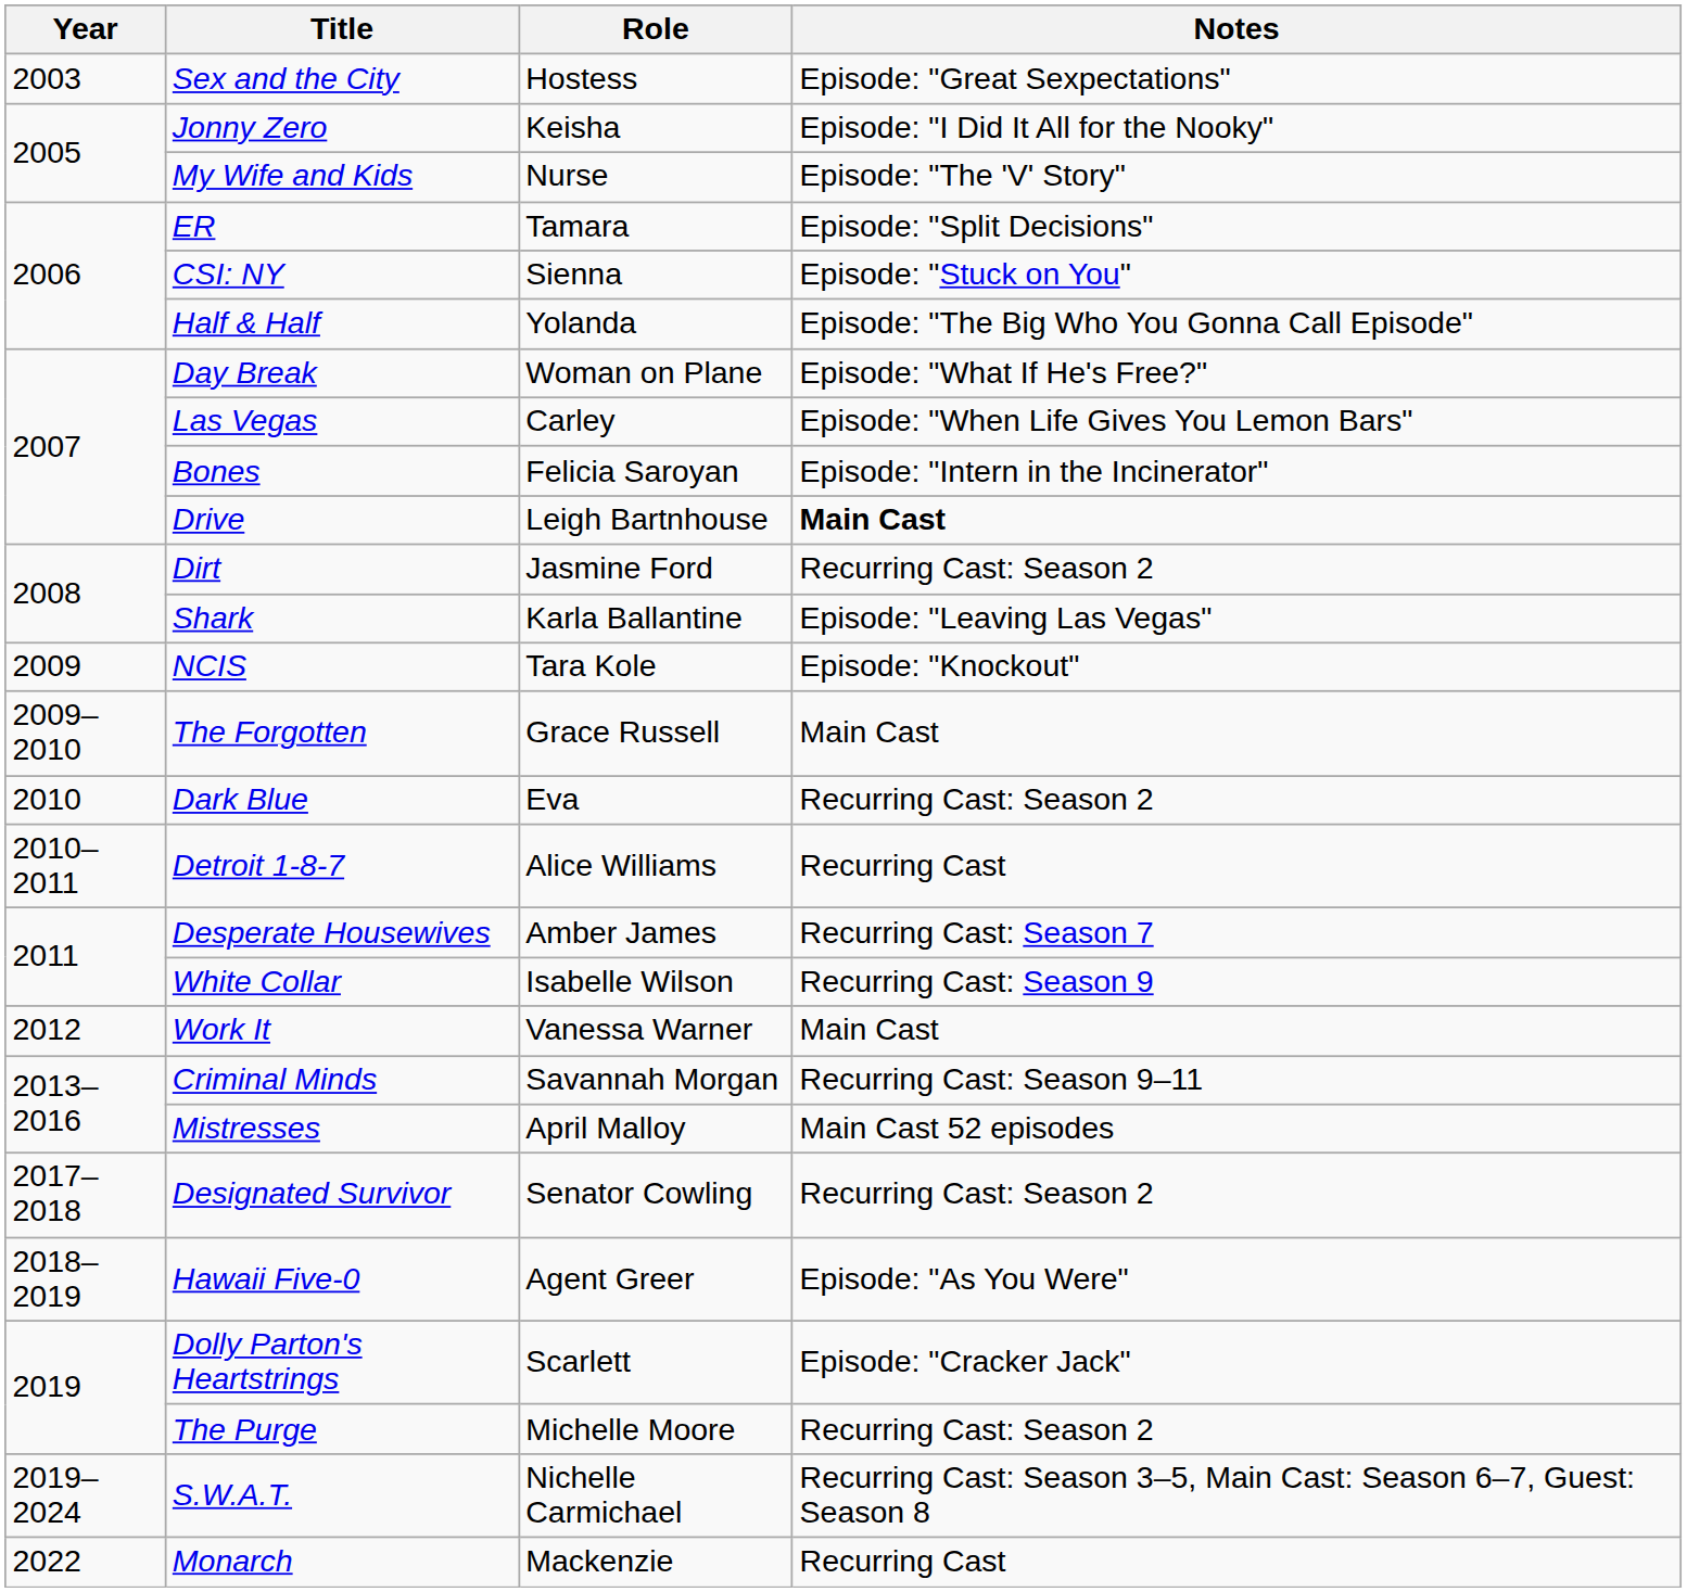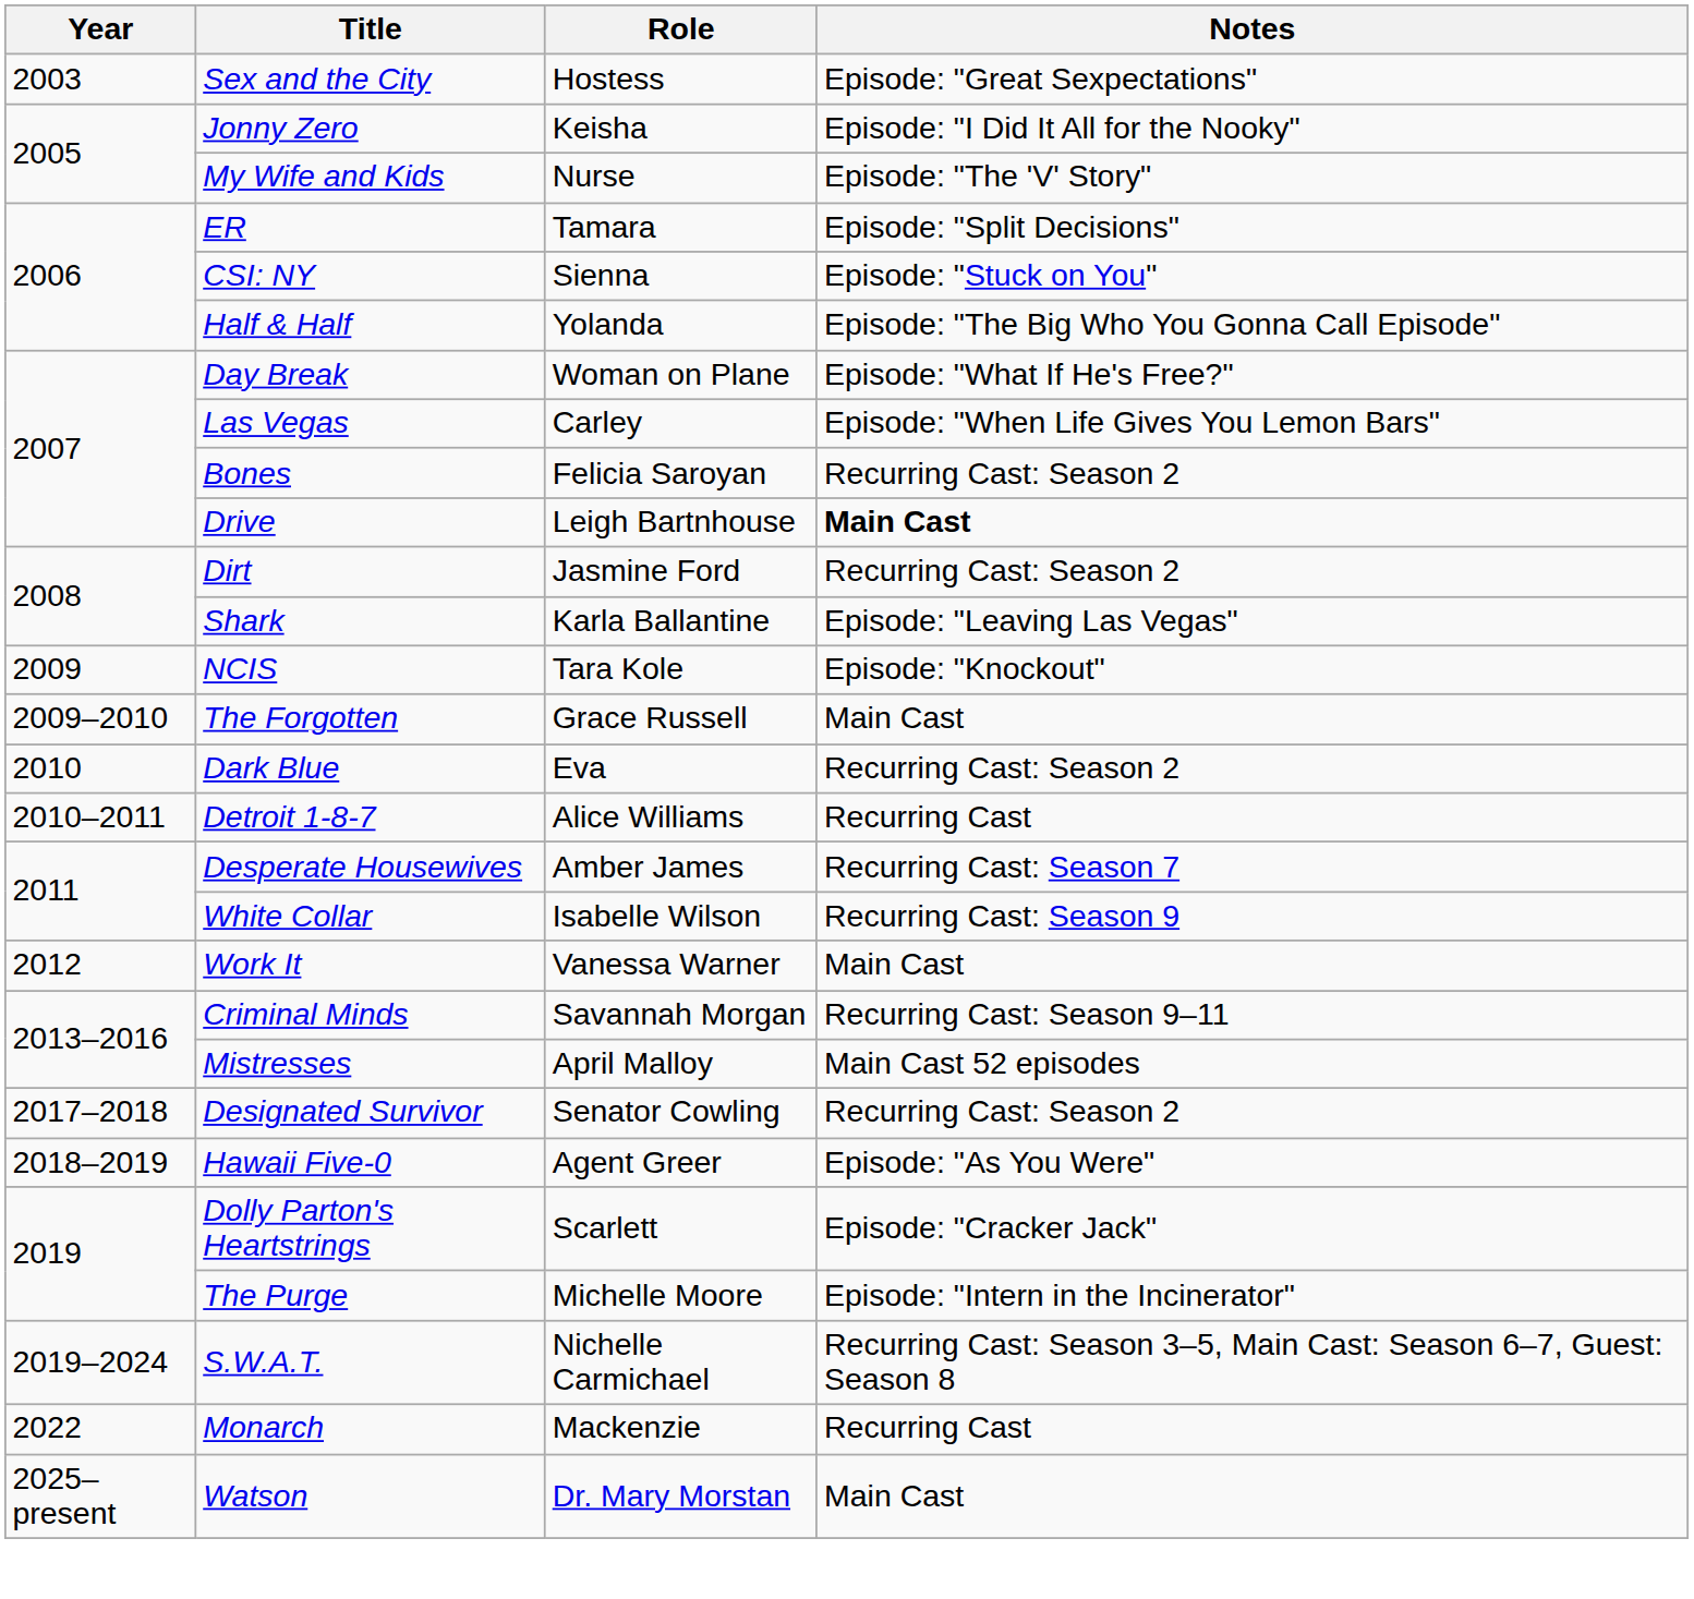 <table class="wikitable sortable">
 <tr>
 <th>Year</th>
 <th>Title</th>
 <th>Role</th>
 <th>Notes</th>
 </tr>
 <tr>
 <td>2003</td>
 <td><em><a href='#'>Sex and the City</a></em></td>
 <td>Hostess</td>
 <td>Episode: "Great Sexpectations"</td>
 </tr>
 <tr>
 <td rowspan="2">2005</td>
 <td><em><a href='#'>Jonny Zero</a></em></td>
 <td>Keisha</td>
 <td>Episode: "I Did It All for the Nooky"</td>
 </tr>
 <tr>
 <td><em><a href='#'>My Wife and Kids</a></em></td>
 <td>Nurse</td>
 <td>Episode: "The 'V' Story"</td>
 </tr>
 <tr>
 <td rowspan="3">2006</td>
 <td><em><a href='#'>ER</a></em></td>
 <td>Tamara</td>
 <td>Episode: "Split Decisions"</td>
 </tr>
 <tr>
 <td><em><a href='#'>CSI: NY</a></em></td>
 <td>Sienna</td>
 <td>Episode: "<a href='#'>Stuck on You</a>"</td>
 </tr>
 <tr>
 <td><em><a href='#'>Half & Half</a></em></td>
 <td>Yolanda</td>
 <td>Episode: "The Big Who You Gonna Call Episode"</td>
 </tr>
 <tr>
 <td rowspan="4">2007</td>
 <td><em><a href='#'>Day Break</a></em></td>
 <td>Woman on Plane</td>
 <td>Episode: "What If He's Free?"</td>
 </tr>
 <tr>
 <td><em><a href='#'>Las Vegas</a></em></td>
 <td>Carley</td>
 <td>Episode: "When Life Gives You Lemon Bars"</td>
 </tr>
 <tr>
 <td><em><a href='#'>Bones</a></em></td>
 <td>Felicia Saroyan</td>
-<td>Episode: "Intern in the Incinerator"</td>
+<td>Recurring Cast: Season 2</td>
 </tr>
 <tr>
 <td><em><a href='#'>Drive</a></em></td>
 <td>Leigh Bartnhouse</td>
 <td><strong>Main Cast</strong></td>
 </tr>
 <tr>
 <td rowspan="2">2008</td>
 <td><em><a href='#'>Dirt</a></em></td>
 <td>Jasmine Ford</td>
 <td>Recurring Cast: Season 2</td>
 </tr>
 <tr>
 <td><em><a href='#'>Shark</a></em></td>
 <td>Karla Ballantine</td>
 <td>Episode: "Leaving Las Vegas"</td>
 </tr>
 <tr>
 <td>2009</td>
 <td><em><a href='#'>NCIS</a></em></td>
 <td>Tara Kole</td>
 <td>Episode: "Knockout"</td>
 </tr>
 <tr>
 <td>2009–2010</td>
 <td><em><a href='#'>The Forgotten</a></em></td>
 <td>Grace Russell</td>
 <td>Main Cast</td>
 </tr>
 <tr>
 <td>2010</td>
 <td><em><a href='#'>Dark Blue</a></em></td>
 <td>Eva</td>
 <td>Recurring Cast: Season 2</td>
 </tr>
 <tr>
 <td>2010–2011</td>
 <td><em><a href='#'>Detroit 1-8-7</a></em></td>
 <td>Alice Williams</td>
 <td>Recurring Cast</td>
 </tr>
 <tr>
 <td rowspan="2">2011</td>
 <td><em><a href='#'>Desperate Housewives</a></em></td>
 <td>Amber James</td>
 <td>Recurring Cast: <a href='#'>Season 7</a></td>
 </tr>
 <tr>
 <td><em><a href='#'>White Collar</a></em></td>
 <td>Isabelle Wilson</td>
 <td>Recurring Cast: <a href='#'>Season 9</a></td>
 </tr>
 <tr>
 <td>2012</td>
 <td><em><a href='#'>Work It</a></em></td>
 <td>Vanessa Warner</td>
 <td>Main Cast</td>
 </tr>
 <tr>
 <td rowspan="2">2013–2016</td>
 <td><em><a href='#'>Criminal Minds</a></em></td>
 <td>Savannah Morgan</td>
 <td>Recurring Cast: Season 9–11</td>
 </tr>
 <tr>
 <td><em><a href='#'>Mistresses</a></em></td>
 <td>April Malloy</td>
 <td>Main Cast 52 episodes</td>
 </tr>
 <tr>
 <td>2017–2018</td>
 <td><em><a href='#'>Designated Survivor</a></em></td>
 <td>Senator Cowling</td>
 <td>Recurring Cast: Season 2</td>
 </tr>
 <tr>
 <td>2018–2019</td>
 <td><em><a href='#'>Hawaii Five-0</a></em></td>
 <td>Agent Greer</td>
 <td>Episode: "As You Were"</td>
 </tr>
 <tr>
 <td rowspan="2">2019</td>
 <td><em><a href='#'>Dolly Parton's Heartstrings</a></em></td>
 <td>Scarlett</td>
 <td>Episode: "Cracker Jack" </td>
 </tr>
 <tr>
 <td><em><a href='#'>The Purge</a></em></td>
 <td>Michelle Moore</td>
-<td>Recurring Cast: Season 2</td>
+<td>Episode: "Intern in the Incinerator"</td>
 </tr>
 <tr>
 <td>2019–2024</td>
 <td><em><a href='#'>S.W.A.T.</a></em></td>
 <td>Nichelle Carmichael</td>
 <td>Recurring Cast: Season 3–5, Main Cast: Season 6–7, Guest: Season 8</td>
 </tr>
 <tr>
 <td>2022</td>
 <td><em><a href='#'>Monarch</a></em></td>
 <td>Mackenzie</td>
 <td>Recurring Cast</td>
 </tr>
+<tr>
+<td>2025–present</td>
+<td><em><a href='#'>Watson</a></em></td>
+<td><a href='#'>Dr. Mary Morstan</a></td>
+<td>Main Cast</td>
+</tr>
 </table>
